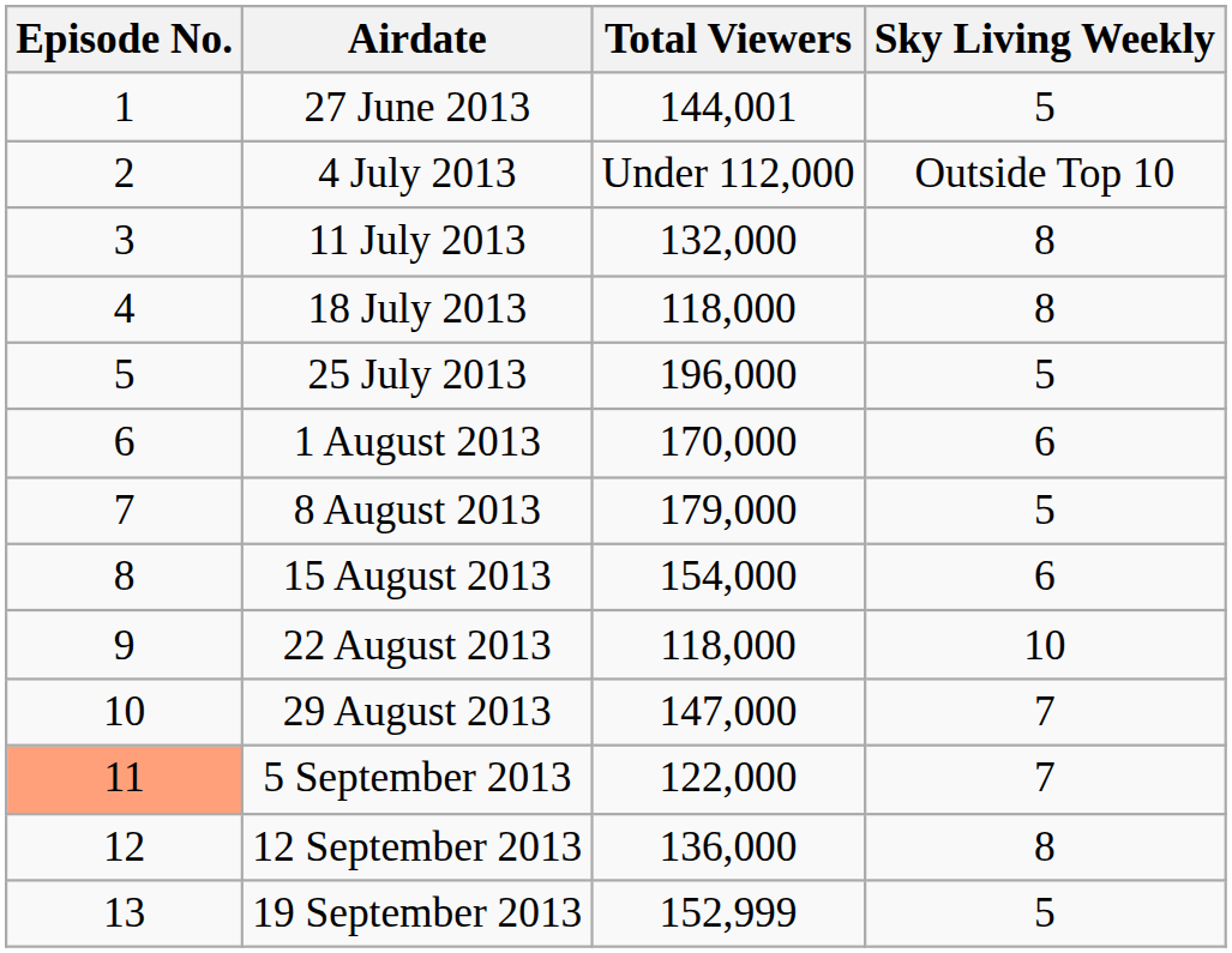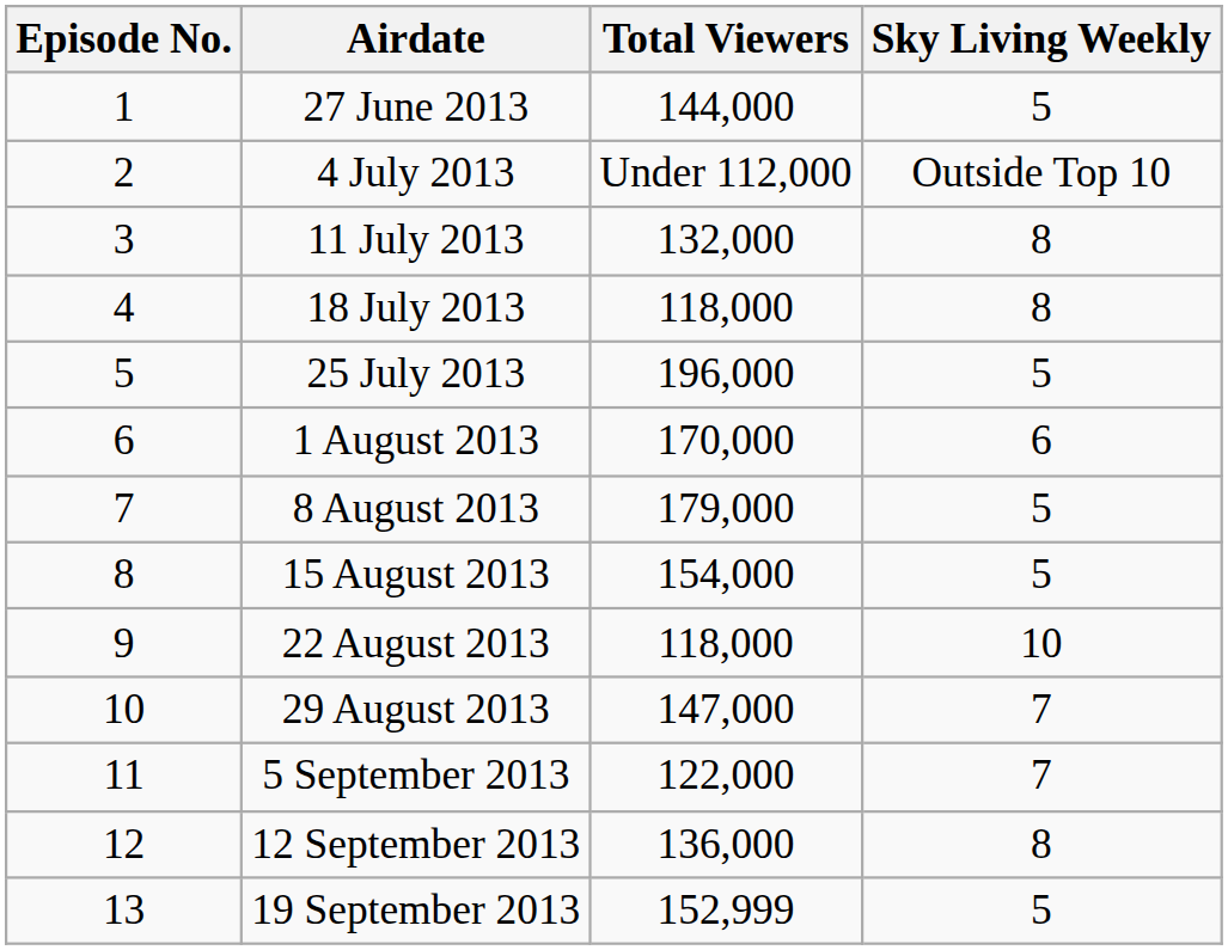 <table class="wikitable" style="text-align:center;">
 <tr>
 <th>Episode No.</th>
 <th>Airdate</th>
 <th>Total Viewers</th>
 <th>Sky Living Weekly</th>
 </tr>
 <tr>
 <td>1</td>
 <td>27 June 2013</td>
-<td>144,001</td>
+<td>144,000</td>
 <td>5</td>
 </tr>
 <tr>
 <td>2</td>
 <td>4 July 2013</td>
 <td>Under 112,000</td>
 <td>Outside Top 10</td>
 </tr>
 <tr>
 <td>3</td>
 <td>11 July 2013</td>
 <td>132,000</td>
 <td>8</td>
 </tr>
 <tr>
 <td>4</td>
 <td>18 July 2013</td>
 <td>118,000</td>
 <td>8</td>
 </tr>
 <tr>
 <td>5</td>
 <td>25 July 2013</td>
 <td>196,000</td>
 <td>5</td>
 </tr>
 <tr>
 <td>6</td>
 <td>1 August 2013</td>
 <td>170,000</td>
 <td>6</td>
 </tr>
 <tr>
 <td>7</td>
 <td>8 August 2013</td>
 <td>179,000</td>
 <td>5</td>
 </tr>
 <tr>
 <td>8</td>
 <td>15 August 2013</td>
 <td>154,000</td>
-<td>6</td>
+<td>5</td>
 </tr>
 <tr>
 <td>9</td>
 <td>22 August 2013</td>
 <td>118,000</td>
 <td>10</td>
 </tr>
 <tr>
 <td>10</td>
 <td>29 August 2013</td>
 <td>147,000</td>
 <td>7</td>
 </tr>
 <tr>
-<td style="background: lightsalmon;">11</td>
+<td>11</td>
 <td>5 September 2013</td>
 <td>122,000</td>
 <td>7</td>
 </tr>
 <tr>
 <td>12</td>
 <td>12 September 2013</td>
 <td>136,000</td>
 <td>8</td>
 </tr>
 <tr>
 <td>13</td>
 <td>19 September 2013</td>
 <td>152,999</td>
 <td>5</td>
 </tr>
 </table>
